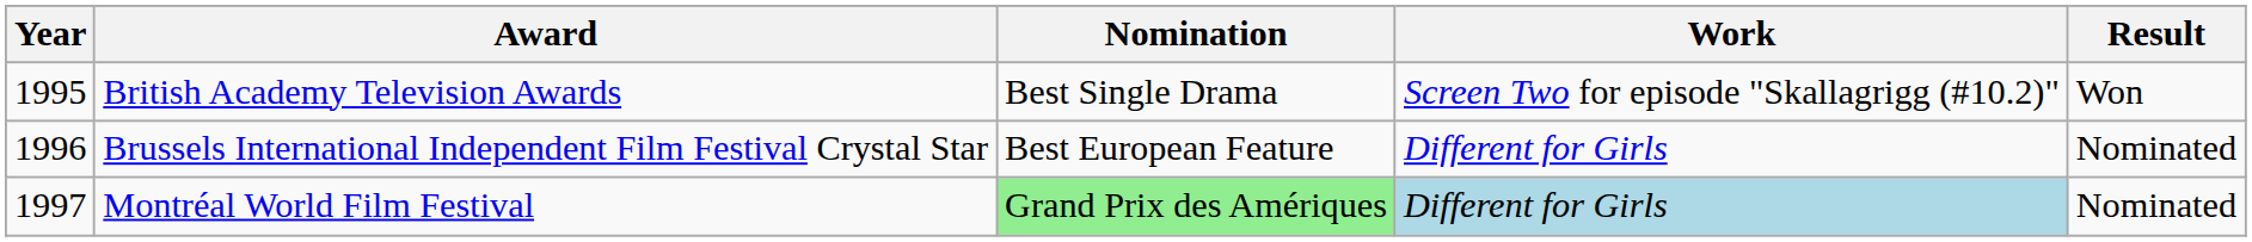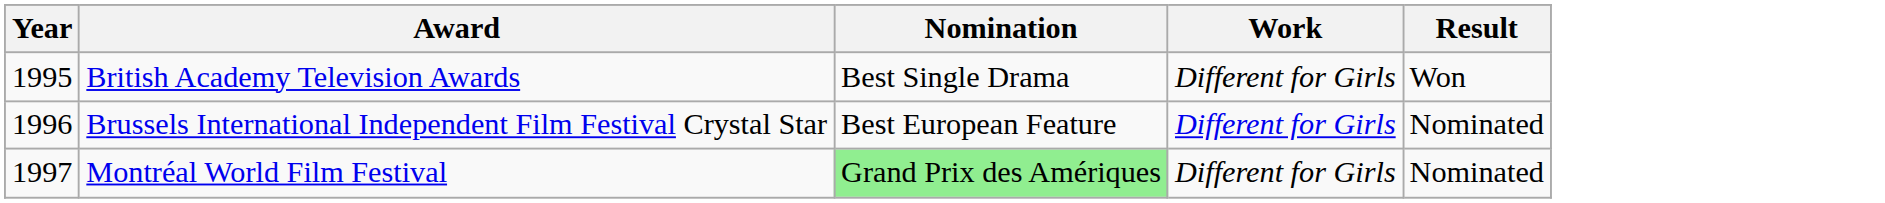 <table class="wikitable">
 <tr>
 <th>Year</th>
 <th>Award</th>
 <th>Nomination</th>
 <th>Work</th>
 <th>Result</th>
 </tr>
 <tr>
 <td>1995</td>
 <td><a href='#'>British Academy Television Awards</a></td>
 <td>Best Single Drama</td>
-<td><em><a href='#'>Screen Two</a></em> for episode "Skallagrigg (#10.2)"</td>
+<td><em>Different for Girls</em></td>
 <td>Won</td>
 </tr>
 <tr>
 <td>1996</td>
 <td><a href='#'>Brussels International Independent Film Festival</a> Crystal Star</td>
 <td>Best European Feature</td>
 <td><em><a href='#'>Different for Girls</a></em></td>
 <td>Nominated</td>
 </tr>
 <tr>
 <td>1997</td>
 <td><a href='#'>Montréal World Film Festival</a></td>
 <td style="background: lightgreen;">Grand Prix des Amériques</td>
-<td style="background: lightblue;"><em>Different for Girls</em></td>
+<td><em>Different for Girls</em></td>
 <td>Nominated</td>
 </tr>
 </table>
